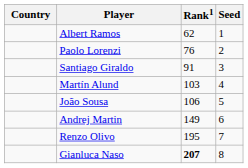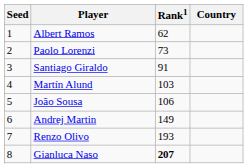 <table class="sortable wikitable">
 <tr>
-<th width="70">Country</th>
+<th>Seed</th>
 <th width="175">Player</th>
 <th>Rank<sup>1</sup></th>
-<th>Seed</th>
+<th width="70">Country</th>
 </tr>
 <tr>
-<td></td>
+<td>1</td>
 <td><a href='#'>Albert Ramos</a></td>
 <td>62</td>
-<td>1</td>
+<td></td>
 </tr>
 <tr>
+<td>2</td>
+<td><a href='#'>Paolo Lorenzi</a></td>
+<td>73</td>
 <td></td>
-<td><a href='#'>Paolo Lorenzi</a></td>
-<td>76</td>
-<td>2</td>
 </tr>
 <tr>
-<td></td>
+<td>3</td>
 <td><a href='#'>Santiago Giraldo</a></td>
 <td>91</td>
-<td>3</td>
+<td></td>
 </tr>
 <tr>
-<td></td>
+<td>4</td>
 <td><a href='#'>Martín Alund</a></td>
 <td>103</td>
-<td>4</td>
+<td></td>
 </tr>
 <tr>
-<td></td>
+<td>5</td>
 <td><a href='#'>João Sousa</a></td>
 <td>106</td>
-<td>5</td>
+<td></td>
 </tr>
 <tr>
-<td></td>
+<td>6</td>
 <td><a href='#'>Andrej Martin</a></td>
 <td>149</td>
-<td>6</td>
+<td></td>
 </tr>
 <tr>
+<td>7</td>
+<td><a href='#'>Renzo Olivo</a></td>
+<td>193</td>
 <td></td>
-<td><a href='#'>Renzo Olivo</a></td>
-<td>195</td>
-<td>7</td>
 </tr>
 <tr>
-<td></td>
+<td>8</td>
 <td><a href='#'>Gianluca Naso</a></td>
 <td><strong>207</strong></td>
-<td>8</td>
+<td></td>
 </tr>
 </table>
